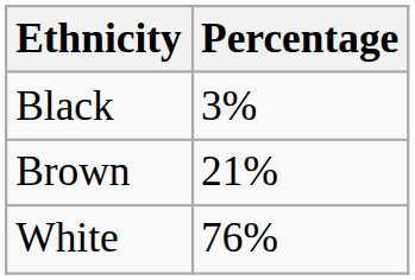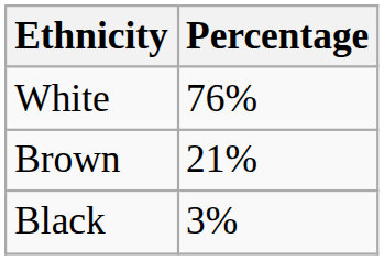 <table class="wikitable">
 <tr>
 <th>Ethnicity</th>
 <th>Percentage</th>
 </tr>
 <tr>
-<td>Black</td>
-<td>3%</td>
+<td>White</td>
+<td>76%</td>
 </tr>
 <tr>
 <td>Brown</td>
 <td>21%</td>
 </tr>
 <tr>
-<td>White</td>
-<td>76%</td>
+<td>Black</td>
+<td>3%</td>
 </tr>
 </table>
